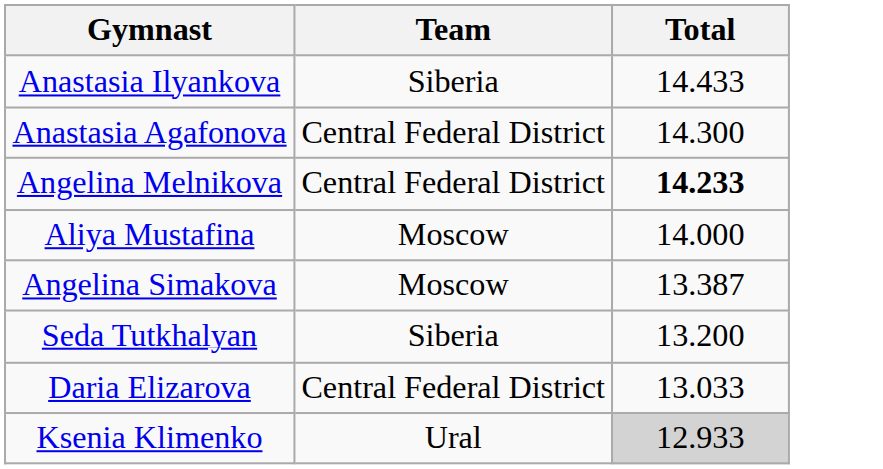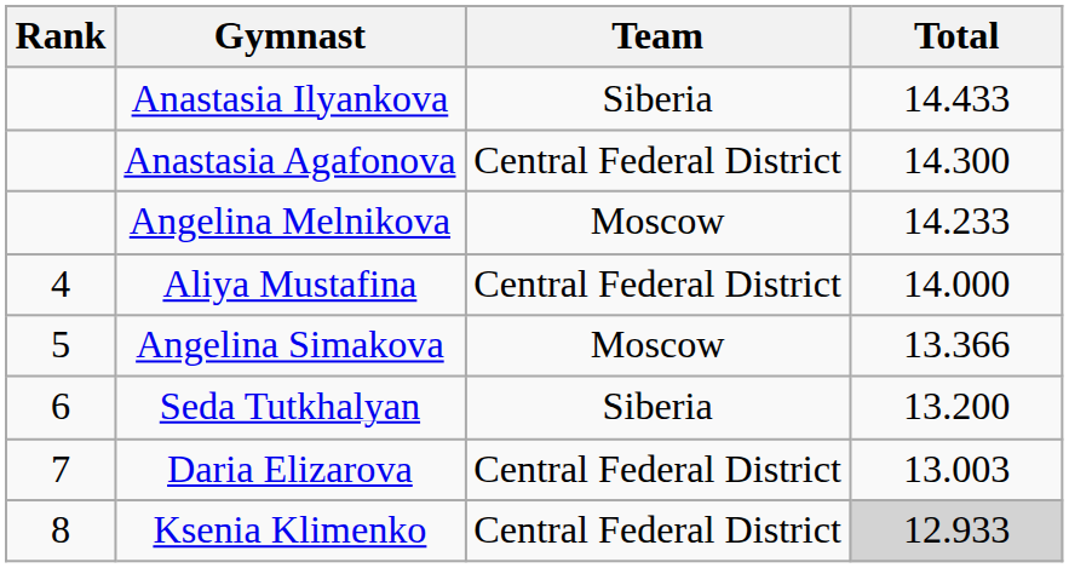 <table class="wikitable" style="text-align:center">
 <tr>
+<th>Rank</th>
 <th>Gymnast</th>
 <th>Team</th>
 <th style="width:5em">Total</th>
 </tr>
 <tr>
+<td></td>
 <td><a href='#'>Anastasia Ilyankova</a></td>
 <td>Siberia</td>
 <td>14.433</td>
 </tr>
 <tr>
+<td></td>
 <td><a href='#'>Anastasia Agafonova</a></td>
 <td>Central Federal District</td>
 <td>14.300</td>
 </tr>
 <tr>
+<td></td>
 <td><a href='#'>Angelina Melnikova</a></td>
-<td>Central Federal District</td>
-<td><strong>14.233</strong></td>
+<td>Moscow</td>
+<td>14.233</td>
 </tr>
 <tr>
+<td>4</td>
 <td><a href='#'>Aliya Mustafina</a></td>
-<td>Moscow</td>
+<td>Central Federal District</td>
 <td>14.000</td>
 </tr>
 <tr>
+<td>5</td>
 <td><a href='#'>Angelina Simakova</a></td>
 <td>Moscow</td>
-<td>13.387</td>
+<td>13.366</td>
 </tr>
 <tr>
+<td>6</td>
 <td><a href='#'>Seda Tutkhalyan</a></td>
 <td>Siberia</td>
 <td>13.200</td>
 </tr>
 <tr>
+<td>7</td>
 <td><a href='#'>Daria Elizarova</a></td>
 <td>Central Federal District</td>
-<td>13.033</td>
+<td>13.003</td>
 </tr>
 <tr>
+<td>8</td>
 <td><a href='#'>Ksenia Klimenko</a></td>
-<td>Ural</td>
+<td>Central Federal District</td>
 <td style="background: lightgrey;">12.933</td>
 </tr>
 </table>
